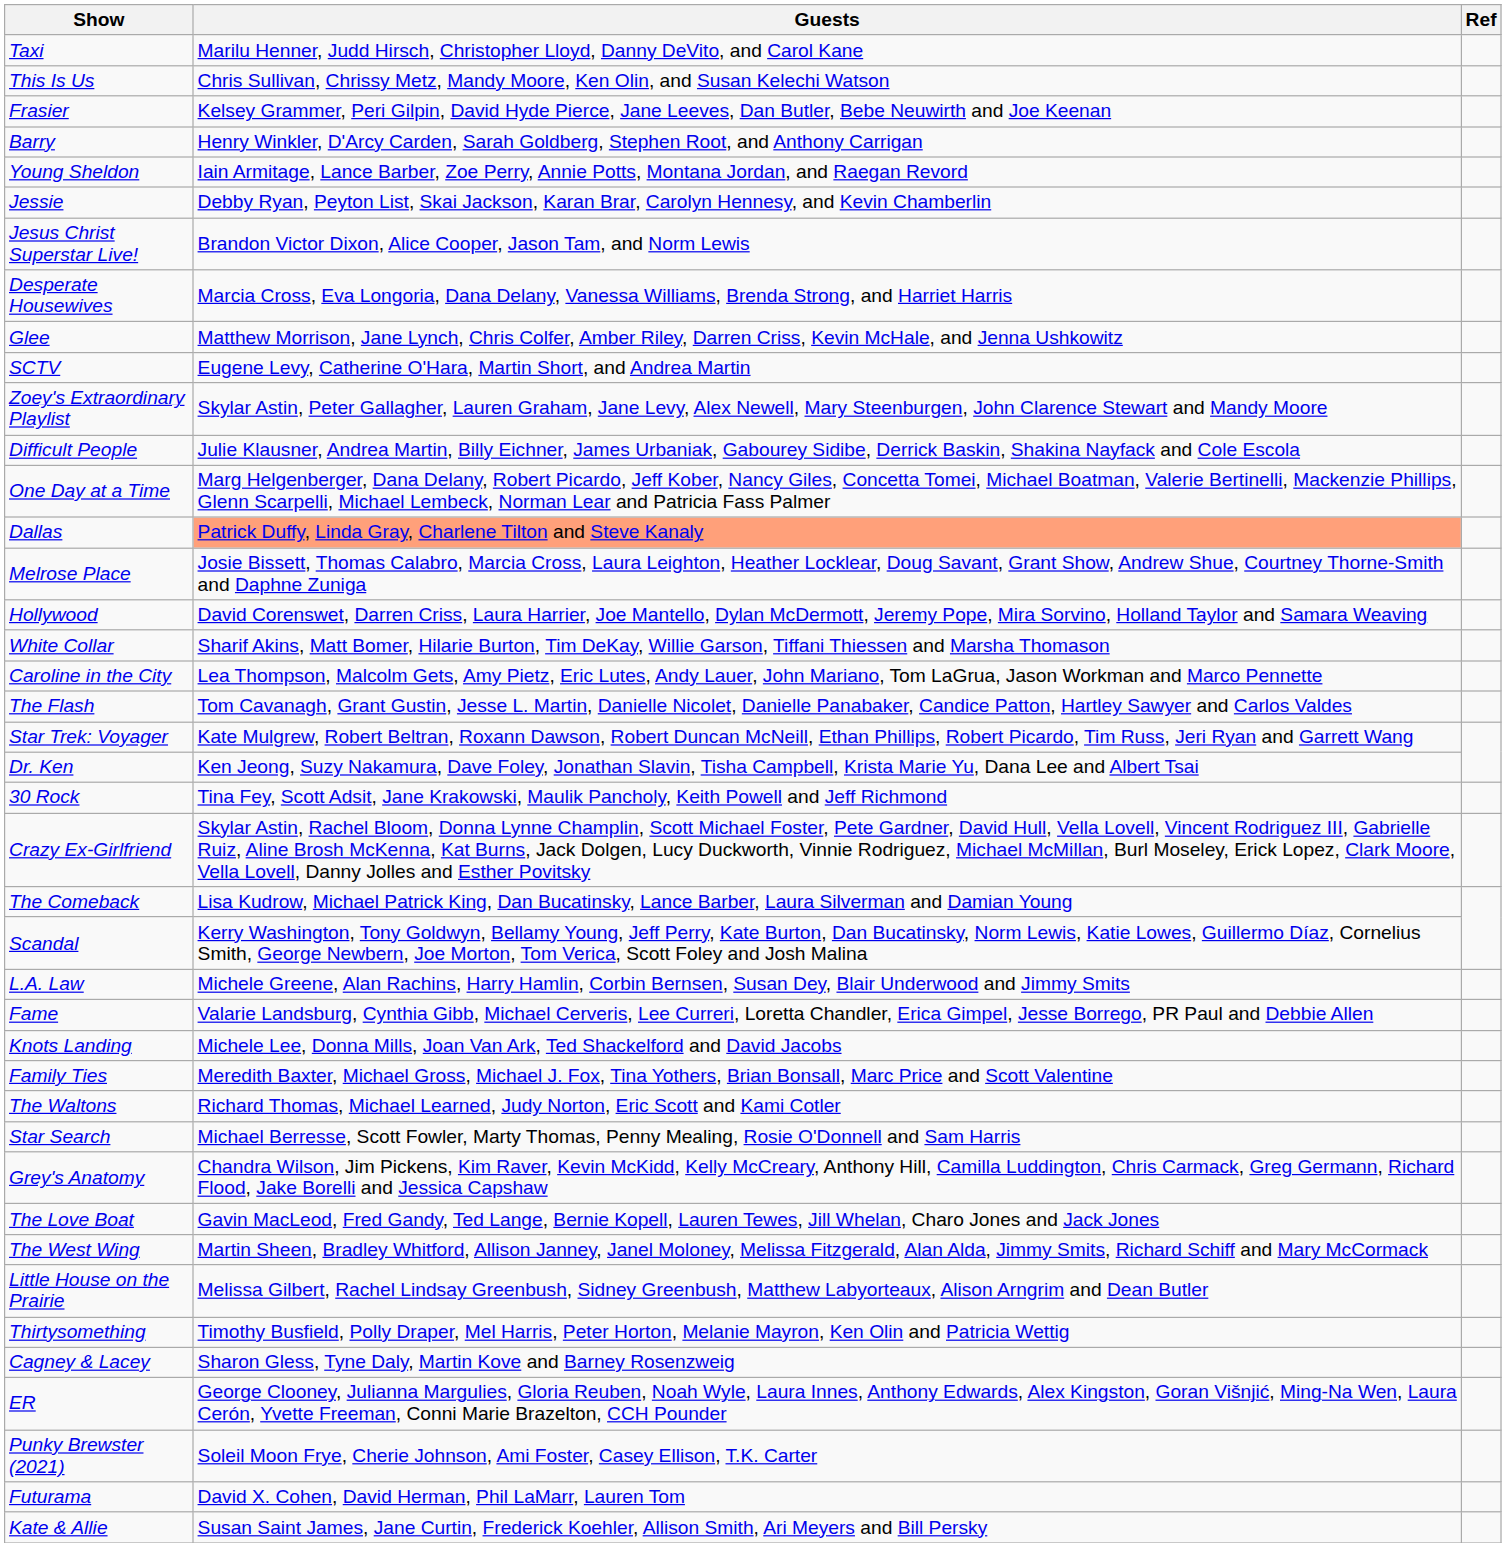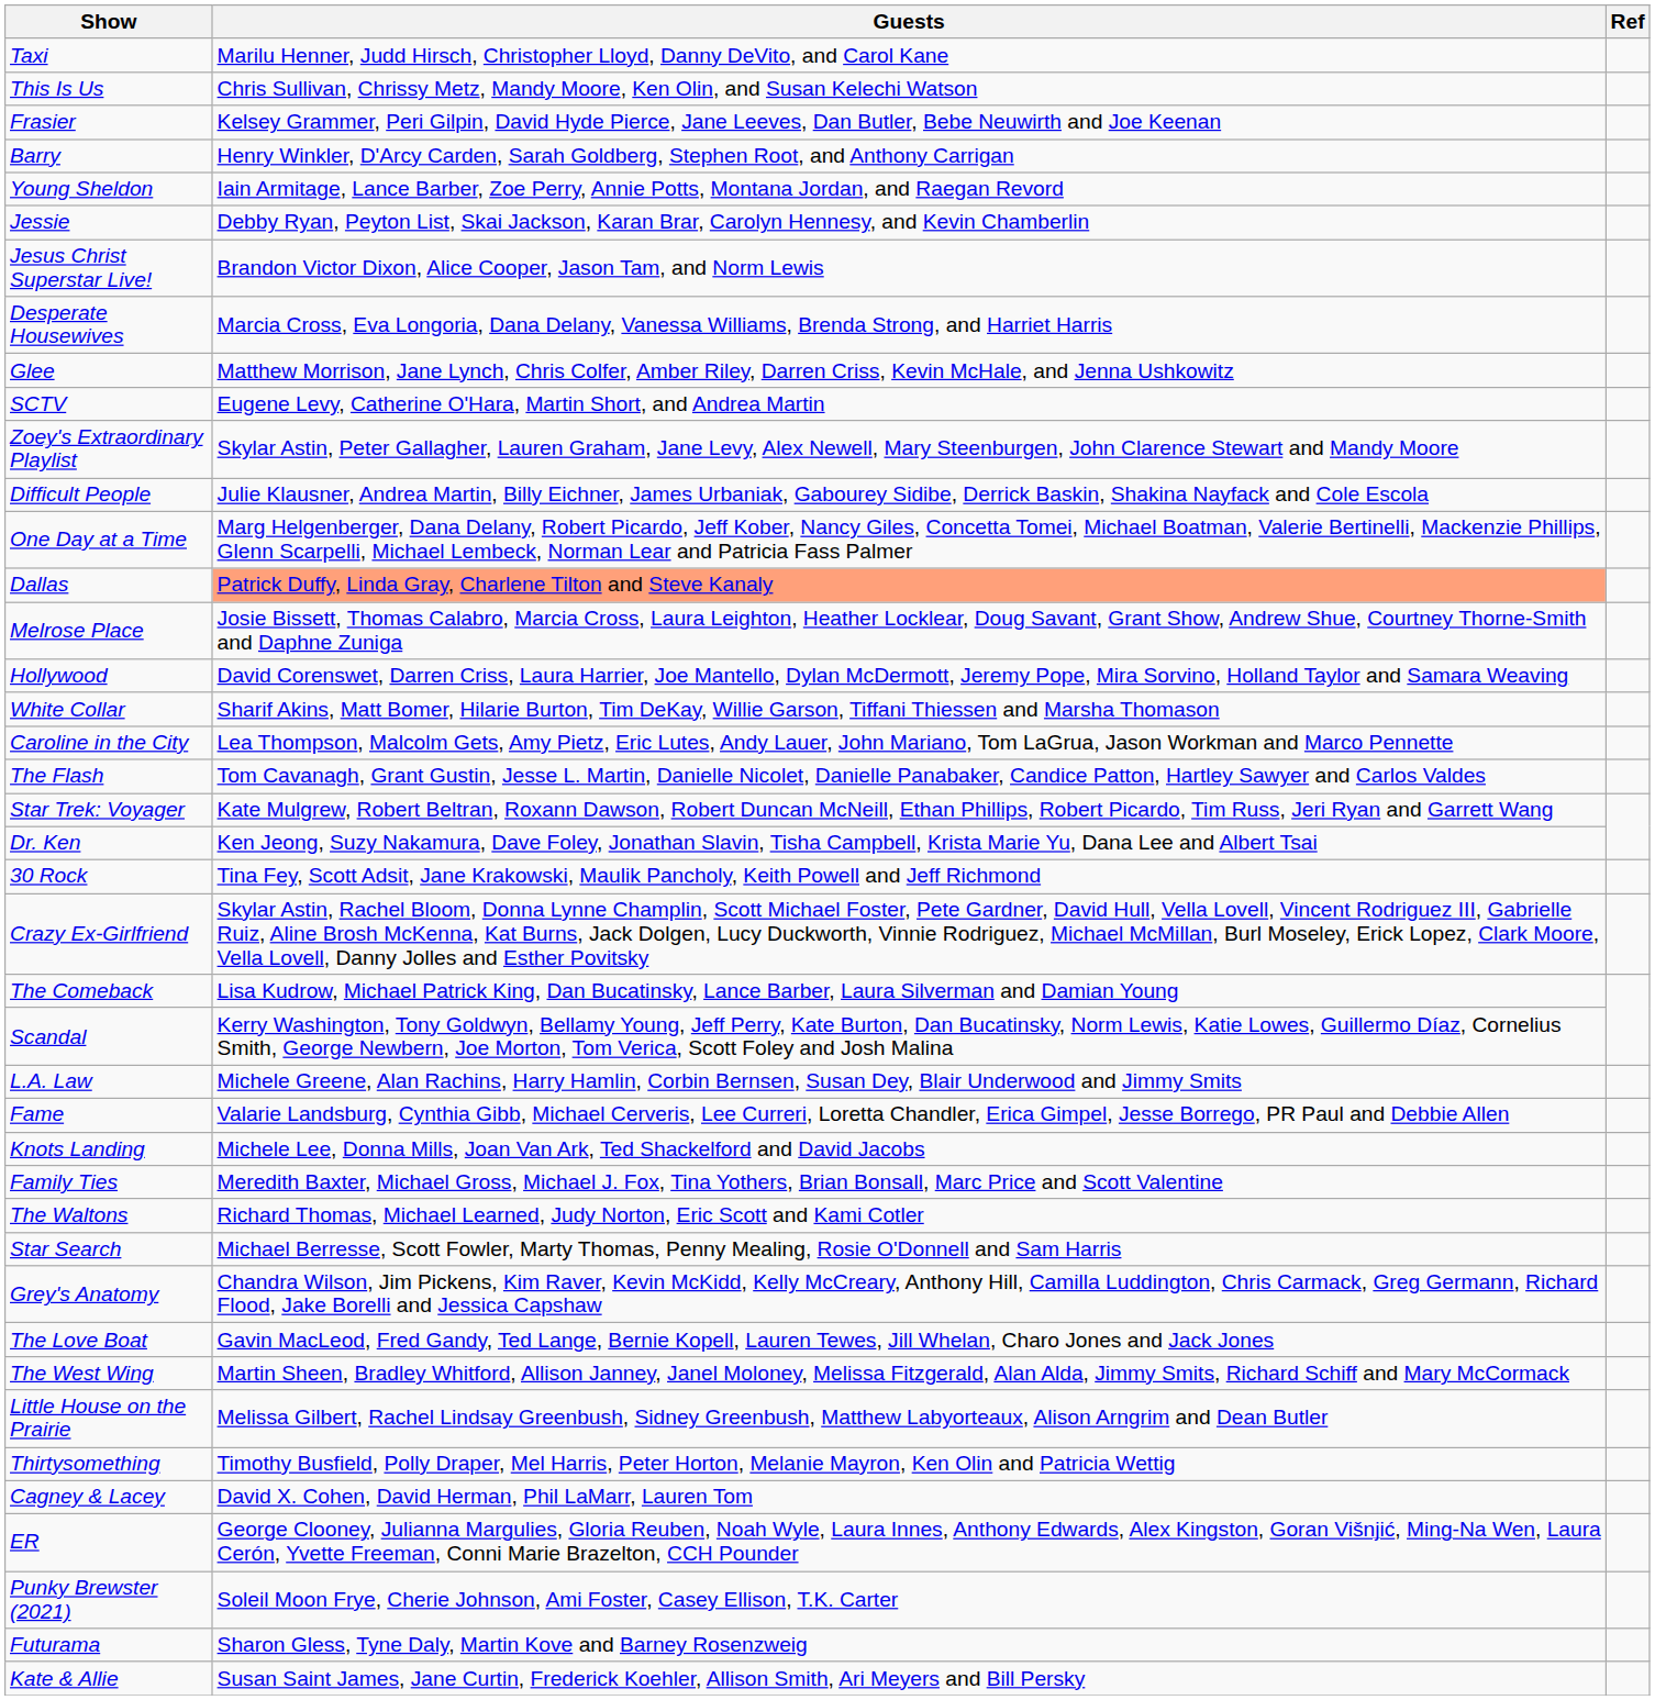 <table class="wikitable">
 <tr>
 <th>Show</th>
 <th>Guests</th>
 <th>Ref</th>
 </tr>
 <tr>
 <td><em><a href='#'>Taxi</a></em></td>
 <td><a href='#'>Marilu Henner</a>, <a href='#'>Judd Hirsch</a>, <a href='#'>Christopher Lloyd</a>, <a href='#'>Danny DeVito</a>, and <a href='#'>Carol Kane</a></td>
 <td></td>
 </tr>
 <tr>
 <td><em><a href='#'>This Is Us</a></em></td>
 <td><a href='#'>Chris Sullivan</a>, <a href='#'>Chrissy Metz</a>, <a href='#'>Mandy Moore</a>, <a href='#'>Ken Olin</a>, and <a href='#'>Susan Kelechi Watson</a></td>
 <td></td>
 </tr>
 <tr>
 <td><em><a href='#'>Frasier</a></em></td>
 <td><a href='#'>Kelsey Grammer</a>, <a href='#'>Peri Gilpin</a>, <a href='#'>David Hyde Pierce</a>, <a href='#'>Jane Leeves</a>, <a href='#'>Dan Butler</a>, <a href='#'>Bebe Neuwirth</a> and <a href='#'>Joe Keenan</a></td>
 <td></td>
 </tr>
 <tr>
 <td><em><a href='#'>Barry</a></em></td>
 <td><a href='#'>Henry Winkler</a>, <a href='#'>D'Arcy Carden</a>, <a href='#'>Sarah Goldberg</a>, <a href='#'>Stephen Root</a>, and <a href='#'>Anthony Carrigan</a></td>
 <td></td>
 </tr>
 <tr>
 <td><em><a href='#'>Young Sheldon</a></em></td>
 <td><a href='#'>Iain Armitage</a>, <a href='#'>Lance Barber</a>, <a href='#'>Zoe Perry</a>, <a href='#'>Annie Potts</a>, <a href='#'>Montana Jordan</a>, and <a href='#'>Raegan Revord</a></td>
 <td></td>
 </tr>
 <tr>
 <td><em><a href='#'>Jessie</a></em></td>
 <td><a href='#'>Debby Ryan</a>, <a href='#'>Peyton List</a>, <a href='#'>Skai Jackson</a>, <a href='#'>Karan Brar</a>, <a href='#'>Carolyn Hennesy</a>, and <a href='#'>Kevin Chamberlin</a></td>
 <td></td>
 </tr>
 <tr>
 <td><a href='#'><em>Jesus Christ Superstar Live!</em></a></td>
 <td><a href='#'>Brandon Victor Dixon</a>, <a href='#'>Alice Cooper</a>, <a href='#'>Jason Tam</a>, and <a href='#'>Norm Lewis</a></td>
 <td></td>
 </tr>
 <tr>
 <td><em><a href='#'>Desperate Housewives</a></em></td>
 <td><a href='#'>Marcia Cross</a>, <a href='#'>Eva Longoria</a>, <a href='#'>Dana Delany</a>, <a href='#'>Vanessa Williams</a>, <a href='#'>Brenda Strong</a>, and <a href='#'>Harriet Harris</a></td>
 <td></td>
 </tr>
 <tr>
 <td><em><a href='#'>Glee</a></em></td>
 <td><a href='#'>Matthew Morrison</a>, <a href='#'>Jane Lynch</a>, <a href='#'>Chris Colfer</a>, <a href='#'>Amber Riley</a>, <a href='#'>Darren Criss</a>, <a href='#'>Kevin McHale</a>, and <a href='#'>Jenna Ushkowitz</a></td>
 <td></td>
 </tr>
 <tr>
 <td><em><a href='#'>SCTV</a></em></td>
 <td><a href='#'>Eugene Levy</a>, <a href='#'>Catherine O'Hara</a>, <a href='#'>Martin Short</a>, and <a href='#'>Andrea Martin</a></td>
 <td></td>
 </tr>
 <tr>
 <td><em><a href='#'>Zoey's Extraordinary Playlist</a></em></td>
 <td><a href='#'>Skylar Astin</a>, <a href='#'>Peter Gallagher</a>, <a href='#'>Lauren Graham</a>, <a href='#'>Jane Levy</a>, <a href='#'>Alex Newell</a>, <a href='#'>Mary Steenburgen</a>, <a href='#'>John Clarence Stewart</a> and <a href='#'>Mandy Moore</a></td>
 <td></td>
 </tr>
 <tr>
 <td><em><a href='#'>Difficult People</a></em></td>
 <td><a href='#'>Julie Klausner</a>, <a href='#'>Andrea Martin</a>, <a href='#'>Billy Eichner</a>, <a href='#'>James Urbaniak</a>, <a href='#'>Gabourey Sidibe</a>, <a href='#'>Derrick Baskin</a>, <a href='#'>Shakina Nayfack</a> and <a href='#'>Cole Escola</a></td>
 <td></td>
 </tr>
 <tr>
 <td><a href='#'><em>One Day at a Time</em></a></td>
 <td><a href='#'>Marg Helgenberger</a>, <a href='#'>Dana Delany</a>, <a href='#'>Robert Picardo</a>, <a href='#'>Jeff Kober</a>, <a href='#'>Nancy Giles</a>, <a href='#'>Concetta Tomei</a>, <a href='#'>Michael Boatman</a>, <a href='#'>Valerie Bertinelli</a>, <a href='#'>Mackenzie Phillips</a>, <a href='#'>Glenn Scarpelli</a>, <a href='#'>Michael Lembeck</a>, <a href='#'>Norman Lear</a> and Patricia Fass Palmer</td>
 <td></td>
 </tr>
 <tr>
 <td><em><a href='#'>Dallas</a></em></td>
 <td style="background: lightsalmon;"><a href='#'>Patrick Duffy</a>, <a href='#'>Linda Gray</a>, <a href='#'>Charlene Tilton</a> and <a href='#'>Steve Kanaly</a></td>
 <td></td>
 </tr>
 <tr>
 <td><em><a href='#'>Melrose Place</a></em></td>
 <td><a href='#'>Josie Bissett</a>, <a href='#'>Thomas Calabro</a>, <a href='#'>Marcia Cross</a>, <a href='#'>Laura Leighton</a>, <a href='#'>Heather Locklear</a>, <a href='#'>Doug Savant</a>, <a href='#'>Grant Show</a>, <a href='#'>Andrew Shue</a>, <a href='#'>Courtney Thorne-Smith</a> and <a href='#'>Daphne Zuniga</a></td>
 <td></td>
 </tr>
 <tr>
 <td><a href='#'><em>Hollywood</em></a></td>
 <td><a href='#'>David Corenswet</a>, <a href='#'>Darren Criss</a>, <a href='#'>Laura Harrier</a>, <a href='#'>Joe Mantello</a>, <a href='#'>Dylan McDermott</a>, <a href='#'>Jeremy Pope</a>, <a href='#'>Mira Sorvino</a>, <a href='#'>Holland Taylor</a> and <a href='#'>Samara Weaving</a></td>
 <td></td>
 </tr>
 <tr>
 <td><a href='#'><em>White Collar</em></a></td>
 <td><a href='#'>Sharif Akins</a>, <a href='#'>Matt Bomer</a>, <a href='#'>Hilarie Burton</a>, <a href='#'>Tim DeKay</a>, <a href='#'>Willie Garson</a>, <a href='#'>Tiffani Thiessen</a> and <a href='#'>Marsha Thomason</a></td>
 <td></td>
 </tr>
 <tr>
 <td><em><a href='#'>Caroline in the City</a></em></td>
 <td><a href='#'>Lea Thompson</a>, <a href='#'>Malcolm Gets</a>, <a href='#'>Amy Pietz</a>, <a href='#'>Eric Lutes</a>, <a href='#'>Andy Lauer</a>, <a href='#'>John Mariano</a>, Tom LaGrua, Jason Workman and <a href='#'>Marco Pennette</a></td>
 <td></td>
 </tr>
 <tr>
 <td><a href='#'><em>The Flash</em></a></td>
 <td><a href='#'>Tom Cavanagh</a>, <a href='#'>Grant Gustin</a>, <a href='#'>Jesse L. Martin</a>, <a href='#'>Danielle Nicolet</a>, <a href='#'>Danielle Panabaker</a>, <a href='#'>Candice Patton</a>, <a href='#'>Hartley Sawyer</a> and <a href='#'>Carlos Valdes</a></td>
 <td></td>
 </tr>
 <tr>
 <td><em><a href='#'>Star Trek: Voyager</a></em></td>
 <td><a href='#'>Kate Mulgrew</a>, <a href='#'>Robert Beltran</a>, <a href='#'>Roxann Dawson</a>, <a href='#'>Robert Duncan McNeill</a>, <a href='#'>Ethan Phillips</a>, <a href='#'>Robert Picardo</a>, <a href='#'>Tim Russ</a>, <a href='#'>Jeri Ryan</a> and <a href='#'>Garrett Wang</a></td>
 <td rowspan="2"></td>
 </tr>
 <tr>
 <td><em><a href='#'>Dr. Ken</a></em></td>
 <td><a href='#'>Ken Jeong</a>, <a href='#'>Suzy Nakamura</a>, <a href='#'>Dave Foley</a>, <a href='#'>Jonathan Slavin</a>, <a href='#'>Tisha Campbell</a>, <a href='#'>Krista Marie Yu</a>, Dana Lee and <a href='#'>Albert Tsai</a></td>
 </tr>
 <tr>
 <td><em><a href='#'>30 Rock</a></em></td>
 <td><a href='#'>Tina Fey</a>, <a href='#'>Scott Adsit</a>, <a href='#'>Jane Krakowski</a>, <a href='#'>Maulik Pancholy</a>, <a href='#'>Keith Powell</a> and <a href='#'>Jeff Richmond</a></td>
 <td></td>
 </tr>
 <tr>
 <td><em><a href='#'>Crazy Ex-Girlfriend</a></em></td>
 <td><a href='#'>Skylar Astin</a>, <a href='#'>Rachel Bloom</a>, <a href='#'>Donna Lynne Champlin</a>, <a href='#'>Scott Michael Foster</a>, <a href='#'>Pete Gardner</a>, <a href='#'>David Hull</a>, <a href='#'>Vella Lovell</a>, <a href='#'>Vincent Rodriguez III</a>, <a href='#'>Gabrielle Ruiz</a>, <a href='#'>Aline Brosh McKenna</a>, <a href='#'>Kat Burns</a>, Jack Dolgen, Lucy Duckworth, Vinnie Rodriguez, <a href='#'>Michael McMillan</a>, Burl Moseley, Erick Lopez, <a href='#'>Clark Moore</a>, <a href='#'>Vella Lovell</a>, Danny Jolles and <a href='#'>Esther Povitsky</a></td>
 <td></td>
 </tr>
 <tr>
 <td><a href='#'><em>The Comeback</em></a></td>
 <td><a href='#'>Lisa Kudrow</a>, <a href='#'>Michael Patrick King</a>, <a href='#'>Dan Bucatinsky</a>, <a href='#'>Lance Barber</a>, <a href='#'>Laura Silverman</a> and <a href='#'>Damian Young</a></td>
 <td rowspan="2"></td>
 </tr>
 <tr>
 <td><a href='#'><em>Scandal</em></a></td>
 <td><a href='#'>Kerry Washington</a>, <a href='#'>Tony Goldwyn</a>, <a href='#'>Bellamy Young</a>, <a href='#'>Jeff Perry</a>, <a href='#'>Kate Burton</a>, <a href='#'>Dan Bucatinsky</a>, <a href='#'>Norm Lewis</a>, <a href='#'>Katie Lowes</a>, <a href='#'>Guillermo Díaz</a>, Cornelius Smith, <a href='#'>George Newbern</a>, <a href='#'>Joe Morton</a>, <a href='#'>Tom Verica</a>, Scott Foley and Josh Malina</td>
 </tr>
 <tr>
 <td><em><a href='#'>L.A. Law</a></em></td>
 <td><a href='#'>Michele Greene</a>, <a href='#'>Alan Rachins</a>, <a href='#'>Harry Hamlin</a>, <a href='#'>Corbin Bernsen</a>, <a href='#'>Susan Dey</a>, <a href='#'>Blair Underwood</a> and <a href='#'>Jimmy Smits</a></td>
 <td></td>
 </tr>
 <tr>
 <td><a href='#'><em>Fame</em></a></td>
 <td><a href='#'>Valarie Landsburg</a>, <a href='#'>Cynthia Gibb</a>, <a href='#'>Michael Cerveris</a>, <a href='#'>Lee Curreri</a>, Loretta Chandler, <a href='#'>Erica Gimpel</a>, <a href='#'>Jesse Borrego</a>, PR Paul and <a href='#'>Debbie Allen</a></td>
 <td></td>
 </tr>
 <tr>
 <td><em><a href='#'>Knots Landing</a></em></td>
 <td><a href='#'>Michele Lee</a>, <a href='#'>Donna Mills</a>, <a href='#'>Joan Van Ark</a>, <a href='#'>Ted Shackelford</a> and <a href='#'>David Jacobs</a></td>
 <td></td>
 </tr>
 <tr>
 <td><em><a href='#'>Family Ties</a></em></td>
 <td><a href='#'>Meredith Baxter</a>, <a href='#'>Michael Gross</a>, <a href='#'>Michael J. Fox</a>, <a href='#'>Tina Yothers</a>, <a href='#'>Brian Bonsall</a>, <a href='#'>Marc Price</a> and <a href='#'>Scott Valentine</a></td>
 <td></td>
 </tr>
 <tr>
 <td><em><a href='#'>The Waltons</a></em></td>
 <td><a href='#'>Richard Thomas</a>, <a href='#'>Michael Learned</a>, <a href='#'>Judy Norton</a>, <a href='#'>Eric Scott</a> and <a href='#'>Kami Cotler</a></td>
 <td></td>
 </tr>
 <tr>
 <td><em><a href='#'>Star Search</a></em></td>
 <td><a href='#'>Michael Berresse</a>, Scott Fowler, Marty Thomas, Penny Mealing, <a href='#'>Rosie O'Donnell</a> and <a href='#'>Sam Harris</a></td>
 <td></td>
 </tr>
 <tr>
 <td><em><a href='#'>Grey's Anatomy</a></em></td>
 <td><a href='#'>Chandra Wilson</a>, Jim Pickens, <a href='#'>Kim Raver</a>, <a href='#'>Kevin McKidd</a>, <a href='#'>Kelly McCreary</a>, Anthony Hill, <a href='#'>Camilla Luddington</a>, <a href='#'>Chris Carmack</a>, <a href='#'>Greg Germann</a>, <a href='#'>Richard Flood</a>, <a href='#'>Jake Borelli</a> and <a href='#'>Jessica Capshaw</a></td>
 <td></td>
 </tr>
 <tr>
 <td><em><a href='#'>The Love Boat</a></em></td>
 <td><a href='#'>Gavin MacLeod</a>, <a href='#'>Fred Gandy</a>, <a href='#'>Ted Lange</a>, <a href='#'>Bernie Kopell</a>, <a href='#'>Lauren Tewes</a>, <a href='#'>Jill Whelan</a>, Charo Jones and <a href='#'>Jack Jones</a></td>
 <td></td>
 </tr>
 <tr>
 <td><em><a href='#'>The West Wing</a></em></td>
 <td><a href='#'>Martin Sheen</a>, <a href='#'>Bradley Whitford</a>, <a href='#'>Allison Janney</a>, <a href='#'>Janel Moloney</a>, <a href='#'>Melissa Fitzgerald</a>, <a href='#'>Alan Alda</a>, <a href='#'>Jimmy Smits</a>, <a href='#'>Richard Schiff</a> and <a href='#'>Mary McCormack</a></td>
 <td></td>
 </tr>
 <tr>
 <td><em><a href='#'>Little House on the Prairie</a></em></td>
 <td><a href='#'>Melissa Gilbert</a>, <a href='#'>Rachel Lindsay Greenbush</a>, <a href='#'>Sidney Greenbush</a>, <a href='#'>Matthew Labyorteaux</a>, <a href='#'>Alison Arngrim</a> and <a href='#'>Dean Butler</a></td>
 <td></td>
 </tr>
 <tr>
 <td><em><a href='#'>Thirtysomething</a></em></td>
 <td><a href='#'>Timothy Busfield</a>, <a href='#'>Polly Draper</a>, <a href='#'>Mel Harris</a>, <a href='#'>Peter Horton</a>, <a href='#'>Melanie Mayron</a>, <a href='#'>Ken Olin</a> and <a href='#'>Patricia Wettig</a></td>
 <td></td>
 </tr>
 <tr>
 <td><em><a href='#'>Cagney & Lacey</a></em></td>
-<td><a href='#'>Sharon Gless</a>, <a href='#'>Tyne Daly</a>, <a href='#'>Martin Kove</a> and <a href='#'>Barney Rosenzweig</a></td>
+<td><a href='#'>David X. Cohen</a>, <a href='#'>David Herman</a>, <a href='#'>Phil LaMarr</a>, <a href='#'>Lauren Tom</a></td>
 <td></td>
 </tr>
 <tr>
 <td><em><a href='#'>ER</a></em></td>
 <td><a href='#'>George Clooney</a>, <a href='#'>Julianna Margulies</a>, <a href='#'>Gloria Reuben</a>, <a href='#'>Noah Wyle</a>, <a href='#'>Laura Innes</a>, <a href='#'>Anthony Edwards</a>, <a href='#'>Alex Kingston</a>, <a href='#'>Goran Višnjić</a>, <a href='#'>Ming-Na Wen</a>, <a href='#'>Laura Cerón</a>, <a href='#'>Yvette Freeman</a>, Conni Marie Brazelton, <a href='#'>CCH Pounder</a></td>
 <td></td>
 </tr>
 <tr>
 <td><em><a href='#'>Punky Brewster (2021)</a></em></td>
 <td><a href='#'>Soleil Moon Frye</a>, <a href='#'>Cherie Johnson</a>, <a href='#'>Ami Foster</a>, <a href='#'>Casey Ellison</a>, <a href='#'>T.K. Carter</a></td>
 <td></td>
 </tr>
 <tr>
 <td><em><a href='#'>Futurama</a></em></td>
-<td><a href='#'>David X. Cohen</a>, <a href='#'>David Herman</a>, <a href='#'>Phil LaMarr</a>, <a href='#'>Lauren Tom</a></td>
+<td><a href='#'>Sharon Gless</a>, <a href='#'>Tyne Daly</a>, <a href='#'>Martin Kove</a> and <a href='#'>Barney Rosenzweig</a></td>
 <td></td>
 </tr>
 <tr>
 <td><em><a href='#'>Kate & Allie</a></em></td>
 <td><a href='#'>Susan Saint James</a>, <a href='#'>Jane Curtin</a>, <a href='#'>Frederick Koehler</a>, <a href='#'>Allison Smith</a>, <a href='#'>Ari Meyers</a>  and <a href='#'>Bill Persky</a></td>
 <td></td>
 </tr>
 </table>
